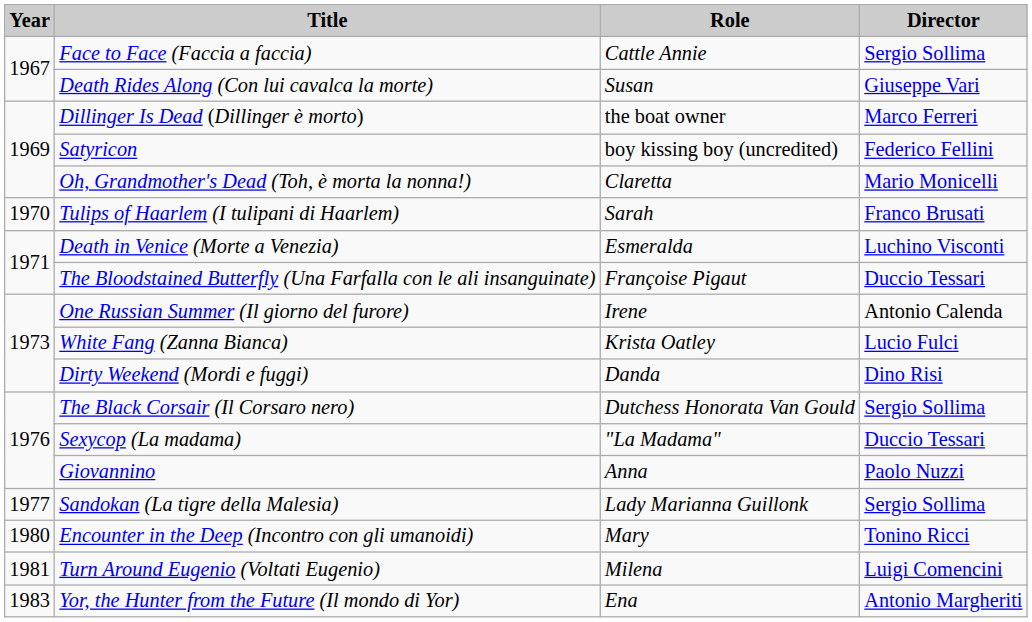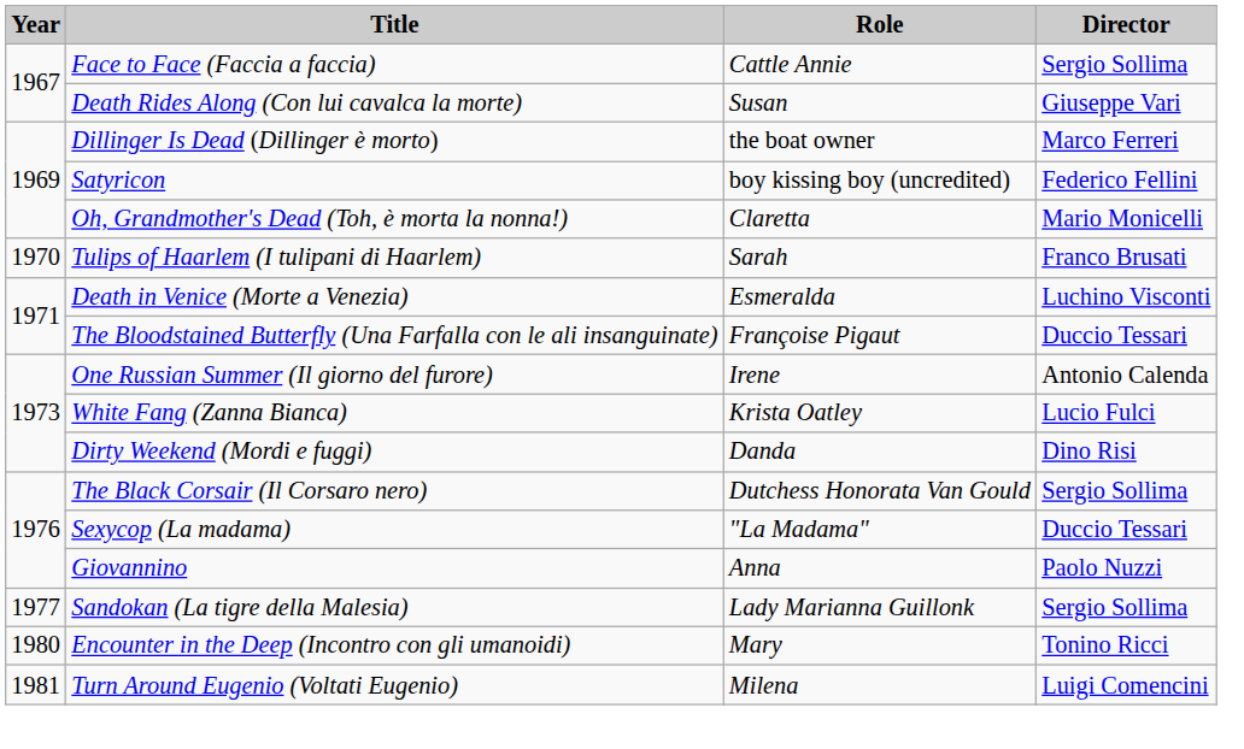 <table class="wikitable">
 <tr>
 <th style="background: #CCCCCC;">Year</th>
 <th style="background: #CCCCCC;">Title</th>
 <th style="background: #CCCCCC;">Role</th>
 <th style="background: #CCCCCC;">Director</th>
 </tr>
 <tr>
 <td rowspan=2>1967</td>
 <td><em><a href='#'>Face to Face</a> (Faccia a faccia)</em></td>
 <td><em>Cattle Annie</em></td>
 <td><a href='#'>Sergio Sollima</a></td>
 </tr>
 <tr>
 <td><em><a href='#'>Death Rides Along</a> (Con lui cavalca la morte)</em></td>
 <td><em>Susan</em></td>
 <td><a href='#'>Giuseppe Vari</a></td>
 </tr>
 <tr>
 <td rowspan=3>1969</td>
 <td><em><a href='#'>Dillinger Is Dead</a></em> (<em>Dillinger è morto</em>)</td>
 <td>the boat owner</td>
 <td><a href='#'>Marco Ferreri</a></td>
 </tr>
 <tr>
 <td><em><a href='#'>Satyricon</a></em></td>
 <td>boy kissing boy (uncredited)</td>
 <td><a href='#'>Federico Fellini</a></td>
 </tr>
 <tr>
 <td><em><a href='#'>Oh, Grandmother's Dead</a> (Toh, è morta la nonna!)</em></td>
 <td><em>Claretta</em></td>
 <td><a href='#'>Mario Monicelli</a></td>
 </tr>
 <tr>
 <td rowspan=1>1970</td>
 <td><em><a href='#'>Tulips of Haarlem</a> (I tulipani di Haarlem)</em></td>
 <td><em>Sarah</em></td>
 <td><a href='#'>Franco Brusati</a></td>
 </tr>
 <tr>
 <td rowspan=2>1971</td>
 <td><em><a href='#'>Death in Venice</a> (Morte a Venezia)</em></td>
 <td><em>Esmeralda</em></td>
 <td><a href='#'>Luchino Visconti</a></td>
 </tr>
 <tr>
 <td><em><a href='#'>The Bloodstained Butterfly</a> (Una Farfalla con le ali insanguinate)</em></td>
 <td><em>Françoise Pigaut</em></td>
 <td><a href='#'>Duccio Tessari</a></td>
 </tr>
 <tr>
 <td rowspan=3>1973</td>
 <td><em><a href='#'>One Russian Summer</a> (Il giorno del furore)</em></td>
 <td><em>Irene</em></td>
 <td>Antonio Calenda</td>
 </tr>
 <tr>
 <td><em><a href='#'>White Fang</a> (Zanna Bianca)</em></td>
 <td><em>Krista Oatley</em></td>
 <td><a href='#'>Lucio Fulci</a></td>
 </tr>
 <tr>
 <td><em><a href='#'>Dirty Weekend</a> (Mordi e fuggi)</em></td>
 <td><em>Danda</em></td>
 <td><a href='#'>Dino Risi</a></td>
 </tr>
 <tr>
 <td rowspan=3>1976</td>
 <td><em><a href='#'>The Black Corsair</a> (Il Corsaro nero)</em></td>
 <td><em>Dutchess Honorata Van Gould</em></td>
 <td><a href='#'>Sergio Sollima</a></td>
 </tr>
 <tr>
 <td><em><a href='#'>Sexycop</a> (La madama)</em></td>
 <td><em>"La Madama"</em></td>
 <td><a href='#'>Duccio Tessari</a></td>
 </tr>
 <tr>
 <td><em><a href='#'>Giovannino</a></em></td>
 <td><em>Anna</em></td>
 <td><a href='#'>Paolo Nuzzi</a></td>
 </tr>
 <tr>
 <td>1977</td>
 <td><em><a href='#'>Sandokan</a> (La tigre della Malesia)</em></td>
 <td><em>Lady Marianna Guillonk</em></td>
 <td><a href='#'>Sergio Sollima</a></td>
 </tr>
 <tr>
 <td>1980</td>
 <td><em><a href='#'>Encounter in the Deep</a> (Incontro con gli umanoidi)</em></td>
 <td><em>Mary</em></td>
 <td><a href='#'>Tonino Ricci</a></td>
 </tr>
 <tr>
 <td>1981</td>
 <td><em><a href='#'>Turn Around Eugenio</a> (Voltati Eugenio)</em></td>
 <td><em>Milena</em></td>
 <td><a href='#'>Luigi Comencini</a></td>
 </tr>
-<tr>
-<td>1983</td>
-<td><em><a href='#'>Yor, the Hunter from the Future</a> (Il mondo di Yor)</em></td>
-<td><em>Ena</em></td>
-<td><a href='#'>Antonio Margheriti</a></td>
-</tr>
 </table>
